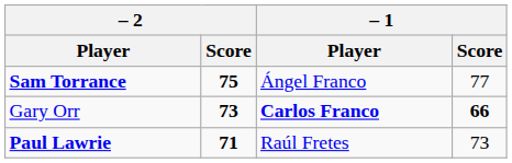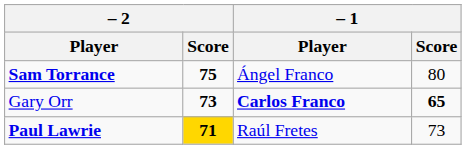 <table class=wikitable>
 <tr>
 <th colspan=2> – 2</th>
 <th colspan=2> – 1</th>
 </tr>
 <tr>
 <th width=155>Player</th>
 <th>Score</th>
 <th width=155>Player</th>
 <th>Score</th>
 </tr>
 <tr>
 <td><strong><a href='#'>Sam Torrance</a></strong></td>
 <td align=center><strong>75</strong></td>
 <td><a href='#'>Ángel Franco</a></td>
-<td align=center>77</td>
+<td align=center>80</td>
 </tr>
 <tr>
 <td><a href='#'>Gary Orr</a></td>
 <td align=center><strong>73</strong></td>
 <td><strong><a href='#'>Carlos Franco</a></strong></td>
-<td align=center><strong>66</strong></td>
+<td align=center><strong>65</strong></td>
 </tr>
 <tr>
 <td><strong><a href='#'>Paul Lawrie</a></strong></td>
-<td align=center><strong>71</strong></td>
+<td align=center style="background: gold;"><strong>71</strong></td>
 <td><a href='#'>Raúl Fretes</a></td>
 <td align=center>73</td>
 </tr>
 </table>
